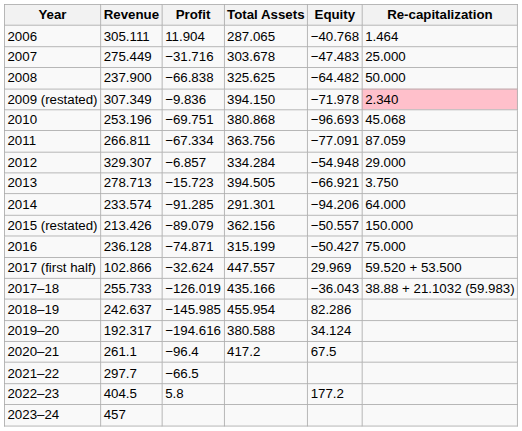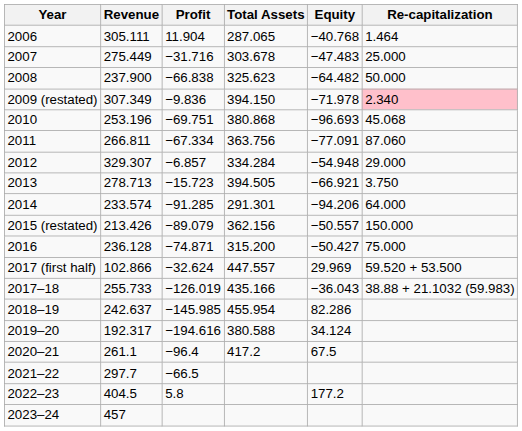 <table class="wikitable" style="text-align:left;">
 <tr>
 <th>Year</th>
 <th>Revenue</th>
 <th>Profit</th>
 <th>Total Assets</th>
 <th>Equity</th>
 <th>Re-capitalization</th>
 </tr>
 <tr>
 <td>2006</td>
 <td> 305.111</td>
 <td> 11.904</td>
 <td> 287.065</td>
 <td> −40.768</td>
 <td> 1.464</td>
 </tr>
 <tr>
 <td>2007</td>
 <td> 275.449</td>
 <td> −31.716</td>
 <td> 303.678</td>
 <td> −47.483</td>
 <td> 25.000</td>
 </tr>
 <tr>
 <td>2008</td>
 <td> 237.900</td>
 <td> −66.838</td>
-<td> 325.625</td>
+<td> 325.623</td>
 <td> −64.482</td>
 <td> 50.000</td>
 </tr>
 <tr>
 <td>2009 (restated)</td>
 <td> 307.349</td>
 <td> −9.836</td>
 <td> 394.150</td>
 <td> −71.978</td>
 <td style="background: pink;"> 2.340</td>
 </tr>
 <tr>
 <td>2010</td>
 <td> 253.196</td>
 <td> −69.751</td>
 <td> 380.868</td>
 <td> −96.693</td>
 <td> 45.068</td>
 </tr>
 <tr>
 <td>2011</td>
 <td> 266.811</td>
 <td> −67.334</td>
 <td> 363.756</td>
 <td> −77.091</td>
-<td> 87.059</td>
+<td> 87.060</td>
 </tr>
 <tr>
 <td>2012</td>
 <td> 329.307</td>
 <td> −6.857</td>
 <td> 334.284</td>
 <td> −54.948</td>
 <td> 29.000</td>
 </tr>
 <tr>
 <td>2013</td>
 <td> 278.713</td>
 <td> −15.723</td>
 <td> 394.505</td>
 <td> −66.921</td>
 <td> 3.750</td>
 </tr>
 <tr>
 <td>2014</td>
 <td> 233.574</td>
 <td> −91.285</td>
 <td> 291.301</td>
 <td> −94.206</td>
 <td> 64.000</td>
 </tr>
 <tr>
 <td>2015 (restated)</td>
 <td> 213.426</td>
 <td> −89.079</td>
 <td> 362.156</td>
 <td> −50.557</td>
 <td> 150.000</td>
 </tr>
 <tr>
 <td>2016</td>
 <td> 236.128</td>
 <td> −74.871</td>
-<td> 315.199</td>
+<td> 315.200</td>
 <td> −50.427</td>
 <td> 75.000</td>
 </tr>
 <tr>
 <td>2017 (first half)</td>
 <td> 102.866</td>
 <td> −32.624</td>
 <td> 447.557</td>
 <td> 29.969</td>
 <td> 59.520 + 53.500</td>
 </tr>
 <tr>
 <td>2017–18</td>
 <td> 255.733</td>
 <td> −126.019</td>
 <td> 435.166</td>
 <td>  −36.043</td>
 <td> 38.88 + 21.1032 (59.983)</td>
 </tr>
 <tr>
 <td>2018–19</td>
 <td> 242.637</td>
 <td> −145.985</td>
 <td> 455.954</td>
 <td> 82.286</td>
 <td></td>
 </tr>
 <tr>
 <td>2019–20</td>
 <td> 192.317</td>
 <td> −194.616</td>
 <td> 380.588</td>
 <td> 34.124</td>
 <td></td>
 </tr>
 <tr>
 <td>2020–21</td>
 <td> 261.1</td>
 <td> −96.4</td>
 <td> 417.2</td>
 <td> 67.5</td>
 <td></td>
 </tr>
 <tr>
 <td>2021–22</td>
 <td> 297.7</td>
 <td> −66.5</td>
 <td></td>
 <td></td>
 <td></td>
 </tr>
 <tr>
 <td>2022–23</td>
 <td> 404.5</td>
 <td>5.8</td>
 <td></td>
 <td>177.2</td>
 <td></td>
 </tr>
 <tr>
 <td>2023–24</td>
 <td> 457</td>
 <td></td>
 <td></td>
 <td></td>
 <td></td>
 </tr>
 </table>
